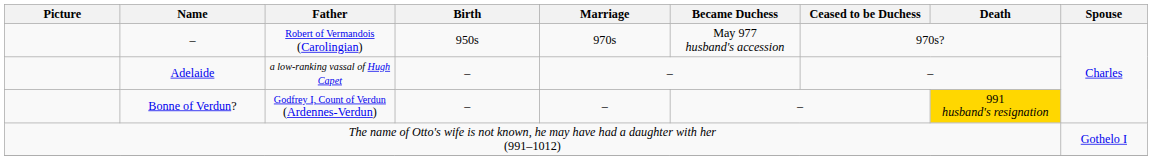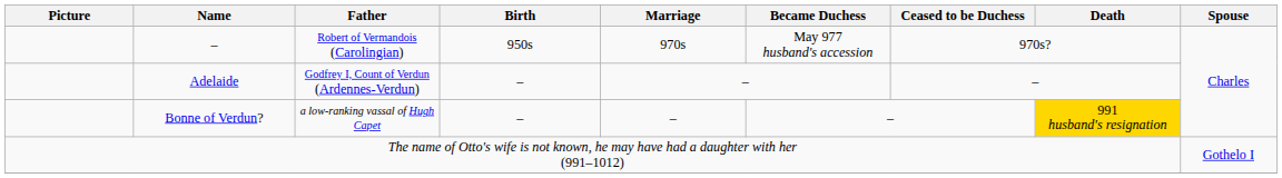 <table width=95% class="wikitable">
 <tr>
 <th width = "8%">Picture</th>
 <th width = "10%">Name</th>
 <th width = "9%">Father</th>
 <th width = "10%">Birth</th>
 <th width = "9%">Marriage</th>
 <th width = "9%">Became Duchess</th>
 <th width = "9%">Ceased to be Duchess</th>
 <th width = "9%">Death</th>
 <th width = "6%">Spouse</th>
 </tr>
 <tr>
 <td align="center"></td>
 <td align="center">–</td>
 <td align="center"><small><a href='#'>Robert of Vermandois</a></small><br>(<a href='#'>Carolingian</a>)</td>
 <td align="center">950s</td>
 <td align="center">970s</td>
 <td align="center">May 977<br><em>husband's accession</em></td>
 <td align="center" colspan="2">970s?</td>
 <td align="center" rowspan="3"><a href='#'>Charles</a></td>
 </tr>
 <tr>
 <td align="center"></td>
 <td align="center"><a href='#'>Adelaide</a></td>
-<td align="center"><small><em>a low-ranking vassal of <a href='#'>Hugh Capet</a></em></small></td>
+<td align="center"><small><a href='#'>Godfrey I, Count of Verdun</a></small><br>(<a href='#'>Ardennes-Verdun</a>)</td>
 <td align="center">–</td>
 <td align="center" colspan="2">–</td>
 <td align="center" colspan="2">–</td>
 </tr>
 <tr>
 <td align="center"></td>
 <td align="center"><a href='#'>Bonne of Verdun</a>?</td>
-<td align="center"><small><a href='#'>Godfrey I, Count of Verdun</a></small><br>(<a href='#'>Ardennes-Verdun</a>)</td>
+<td align="center"><small><em>a low-ranking vassal of <a href='#'>Hugh Capet</a></em></small></td>
 <td align="center">–</td>
 <td align="center">–</td>
 <td align="center" colspan="2">–</td>
 <td align="center" style="background: gold;">991<br><em>husband's resignation</em></td>
 </tr>
 <tr>
 <td align="center" colspan="8"><em>The name of Otto's wife is not known, he may have had a daughter with her</em><br>(991–1012)</td>
 <td align="center"><a href='#'>Gothelo I</a></td>
 </tr>
 <tr>
 </tr>
 </table>
